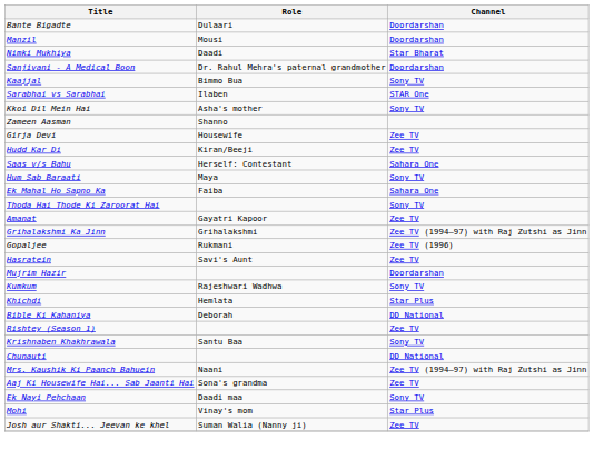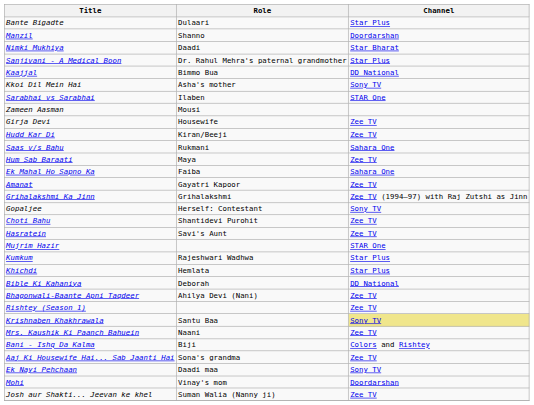 <table class="wikitable sortable" style="font-size:90%">
 <tr>
 <th>Title</th>
 <th>Role</th>
 <th>Channel</th>
 </tr>
 <tr>
 <td><em>Bante Bigadte</em></td>
 <td>Dulaari</td>
-<td><a href='#'>Doordarshan</a></td>
+<td><a href='#'>Star Plus</a></td>
 </tr>
 <tr>
 <td><em><a href='#'>Manzil</a></em></td>
-<td>Mousi</td>
+<td>Shanno</td>
 <td><a href='#'>Doordarshan</a></td>
 </tr>
 <tr>
 <td><em><a href='#'>Nimki Mukhiya</a></em></td>
 <td>Daadi</td>
 <td><a href='#'>Star Bharat</a></td>
 </tr>
 <tr>
 <td><em><a href='#'>Sanjivani - A Medical Boon</a></em></td>
 <td>Dr. Rahul Mehra's paternal grandmother</td>
-<td><a href='#'>Doordarshan</a></td>
+<td><a href='#'>Star Plus</a></td>
 </tr>
 <tr>
 <td><em><a href='#'>Kaajjal</a></em></td>
 <td>Bimmo Bua</td>
+<td><a href='#'>DD National</a></td>
+</tr>
+<tr>
+<td><em>Kkoi Dil Mein Hai</em></td>
+<td>Asha's mother</td>
 <td><a href='#'>Sony TV</a></td>
 </tr>
 <tr>
 <td><em><a href='#'>Sarabhai vs Sarabhai</a></em></td>
 <td>Ilaben</td>
 <td><a href='#'>STAR One</a></td>
 </tr>
 <tr>
-<td><em>Kkoi Dil Mein Hai</em></td>
-<td>Asha's mother</td>
-<td><a href='#'>Sony TV</a></td>
-</tr>
-<tr>
 <td><em>Zameen Aasman</em></td>
-<td>Shanno</td>
+<td>Mousi</td>
 <td></td>
 </tr>
 <tr>
 <td><em>Girja Devi</em></td>
 <td>Housewife</td>
 <td><a href='#'>Zee TV</a></td>
 </tr>
 <tr>
 <td><em><a href='#'>Hudd Kar Di</a></em></td>
 <td>Kiran/Beeji</td>
 <td><a href='#'>Zee TV</a></td>
 </tr>
 <tr>
 <td><em><a href='#'>Saas v/s Bahu</a></em></td>
-<td>Herself: Contestant</td>
+<td>Rukmani</td>
 <td><a href='#'>Sahara One</a></td>
 </tr>
 <tr>
 <td><em><a href='#'>Hum Sab Baraati</a></em></td>
 <td>Maya</td>
-<td><a href='#'>Sony TV</a></td>
+<td><a href='#'>Zee TV</a></td>
 </tr>
 <tr>
 <td><em><a href='#'>Ek Mahal Ho Sapno Ka</a></em></td>
 <td>Faiba</td>
 <td><a href='#'>Sahara One</a></td>
-</tr>
-<tr>
-<td><em><a href='#'>Thoda Hai Thode Ki Zaroorat Hai</a></em></td>
-<td></td>
-<td><a href='#'>Sony TV</a></td>
 </tr>
 <tr>
 <td><em><a href='#'>Amanat</a></em></td>
 <td>Gayatri Kapoor</td>
 <td><a href='#'>Zee TV</a></td>
 </tr>
 <tr>
 <td><em><a href='#'>Grihalakshmi Ka Jinn</a></em></td>
 <td>Grihalakshmi</td>
 <td><a href='#'>Zee TV</a> (1994–97) with Raj Zutshi as Jinn</td>
 </tr>
 <tr>
 <td><em>Gopaljee</em></td>
-<td>Rukmani</td>
-<td><a href='#'>Zee TV</a> (1996)</td>
+<td>Herself: Contestant</td>
+<td><a href='#'>Sony TV</a></td>
+</tr>
+<tr>
+<td><em><a href='#'>Choti Bahu</a></em></td>
+<td>Shantidevi Purohit</td>
+<td><a href='#'>Zee TV</a></td>
 </tr>
 <tr>
 <td><em><a href='#'>Hasratein</a></em></td>
 <td>Savi's Aunt</td>
 <td><a href='#'>Zee TV</a></td>
 </tr>
 <tr>
 <td><em><a href='#'>Mujrim Hazir</a></em></td>
 <td></td>
-<td><a href='#'>Doordarshan</a></td>
+<td><a href='#'>STAR One</a></td>
 </tr>
 <tr>
 <td><em><a href='#'>Kumkum</a></em></td>
 <td>Rajeshwari Wadhwa</td>
-<td><a href='#'>Sony TV</a></td>
+<td><a href='#'>Star Plus</a></td>
 </tr>
 <tr>
 <td><em><a href='#'>Khichdi</a></em></td>
 <td>Hemlata</td>
 <td><a href='#'>Star Plus</a></td>
 </tr>
 <tr>
 <td><em><a href='#'>Bible Ki Kahaniya</a></em></td>
 <td>Deborah</td>
 <td><a href='#'>DD National</a></td>
 </tr>
 <tr>
+<td><em><a href='#'>Bhagonwali-Baante Apni Taqdeer</a></em></td>
+<td>Ahilya Devi (Nani)</td>
+<td><a href='#'>Zee TV</a></td>
+</tr>
+<tr>
 <td><em><a href='#'>Rishtey (Season 1)</a></em></td>
 <td></td>
 <td><a href='#'>Zee TV</a></td>
 </tr>
 <tr>
 <td><em><a href='#'>Krishnaben Khakhrawala</a></em></td>
 <td>Santu Baa</td>
-<td><a href='#'>Sony TV</a></td>
-</tr>
-<tr>
-<td><em><a href='#'>Chunauti</a></em></td>
-<td></td>
-<td><a href='#'>DD National</a></td>
+<td style="background: khaki;"><a href='#'>Sony TV</a></td>
 </tr>
 <tr>
 <td><em><a href='#'>Mrs. Kaushik Ki Paanch Bahuein</a></em></td>
 <td>Naani</td>
-<td><a href='#'>Zee TV</a> (1994–97) with Raj Zutshi as Jinn</td>
+<td><a href='#'>Zee TV</a></td>
+</tr>
+<tr>
+<td><em><a href='#'>Bani - Ishq Da Kalma</a></em></td>
+<td>Biji</td>
+<td><a href='#'>Colors</a> and <a href='#'>Rishtey</a></td>
 </tr>
 <tr>
 <td><em><a href='#'>Aaj Ki Housewife Hai... Sab Jaanti Hai</a></em></td>
 <td>Sona's grandma</td>
 <td><a href='#'>Zee TV</a></td>
 </tr>
 <tr>
 <td><em><a href='#'>Ek Nayi Pehchaan</a></em></td>
 <td>Daadi maa</td>
 <td><a href='#'>Sony TV</a></td>
 </tr>
 <tr>
 <td><em><a href='#'>Mohi</a></em></td>
 <td>Vinay's mom</td>
-<td><a href='#'>Star Plus</a></td>
+<td><a href='#'>Doordarshan</a></td>
 </tr>
 <tr>
 <td><em>Josh aur Shakti... Jeevan ke khel</em></td>
 <td>Suman Walia (Nanny ji)</td>
 <td><a href='#'>Zee TV</a></td>
 </tr>
 <tr>
 </tr>
 </table>
